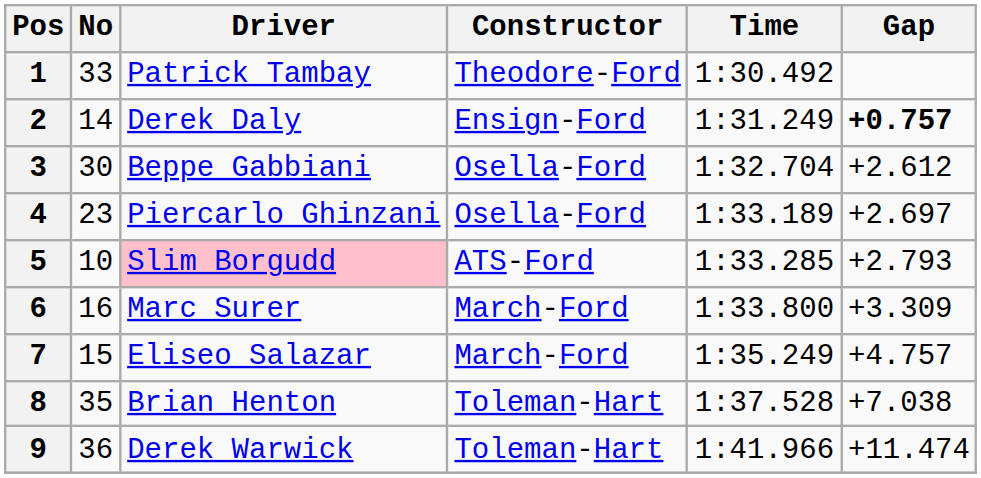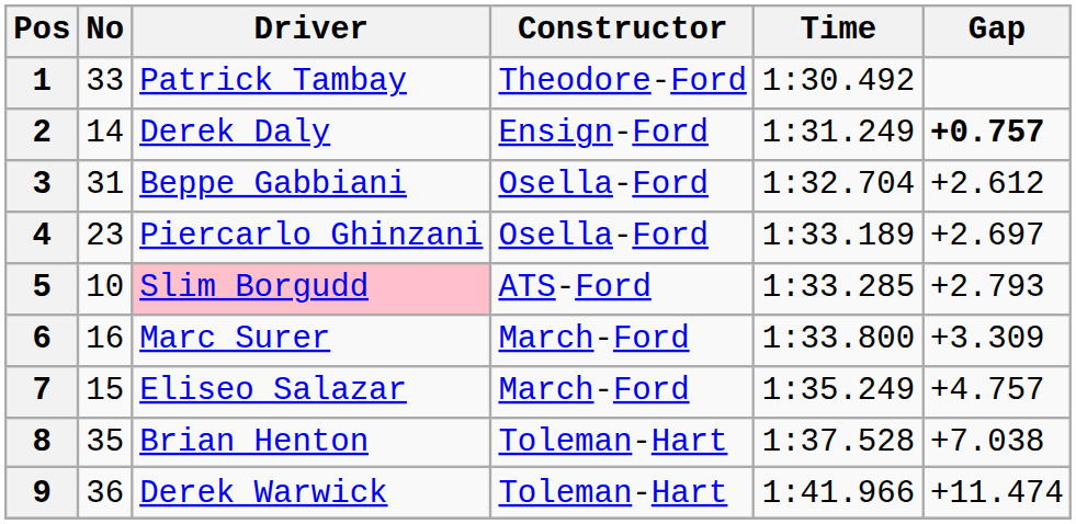 <table class="wikitable sortable" style="font-size: 95%;">
 <tr>
 <th>Pos</th>
 <th>No</th>
 <th>Driver</th>
 <th>Constructor</th>
 <th>Time</th>
 <th>Gap</th>
 </tr>
 <tr>
 <th>1</th>
 <td>33</td>
 <td> <a href='#'>Patrick Tambay</a></td>
 <td><a href='#'>Theodore</a>-<a href='#'>Ford</a></td>
 <td>1:30.492</td>
 <td></td>
 </tr>
 <tr>
 <th>2</th>
 <td>14</td>
 <td> <a href='#'>Derek Daly</a></td>
 <td><a href='#'>Ensign</a>-<a href='#'>Ford</a></td>
 <td>1:31.249</td>
 <td><strong>+0.757</strong></td>
 </tr>
 <tr>
 <th>3</th>
-<td>30</td>
+<td>31</td>
 <td> <a href='#'>Beppe Gabbiani</a></td>
 <td><a href='#'>Osella</a>-<a href='#'>Ford</a></td>
 <td>1:32.704</td>
 <td>+2.612</td>
 </tr>
 <tr>
 <th>4</th>
 <td>23</td>
 <td> <a href='#'>Piercarlo Ghinzani</a></td>
 <td><a href='#'>Osella</a>-<a href='#'>Ford</a></td>
 <td>1:33.189</td>
 <td>+2.697</td>
 </tr>
 <tr>
 <th>5</th>
 <td>10</td>
 <td style="background: pink;"> <a href='#'>Slim Borgudd</a></td>
 <td><a href='#'>ATS</a>-<a href='#'>Ford</a></td>
 <td>1:33.285</td>
 <td>+2.793</td>
 </tr>
 <tr>
 <th>6</th>
 <td>16</td>
 <td> <a href='#'>Marc Surer</a></td>
 <td><a href='#'>March</a>-<a href='#'>Ford</a></td>
 <td>1:33.800</td>
 <td>+3.309</td>
 </tr>
 <tr>
 <th>7</th>
 <td>15</td>
 <td> <a href='#'>Eliseo Salazar</a></td>
 <td><a href='#'>March</a>-<a href='#'>Ford</a></td>
 <td>1:35.249</td>
 <td>+4.757</td>
 </tr>
 <tr>
 <th>8</th>
 <td>35</td>
 <td> <a href='#'>Brian Henton</a></td>
 <td><a href='#'>Toleman</a>-<a href='#'>Hart</a></td>
 <td>1:37.528</td>
 <td>+7.038</td>
 </tr>
 <tr>
 <th>9</th>
 <td>36</td>
 <td> <a href='#'>Derek Warwick</a></td>
 <td><a href='#'>Toleman</a>-<a href='#'>Hart</a></td>
 <td>1:41.966</td>
 <td>+11.474</td>
 </tr>
 <tr>
 </tr>
 </table>
